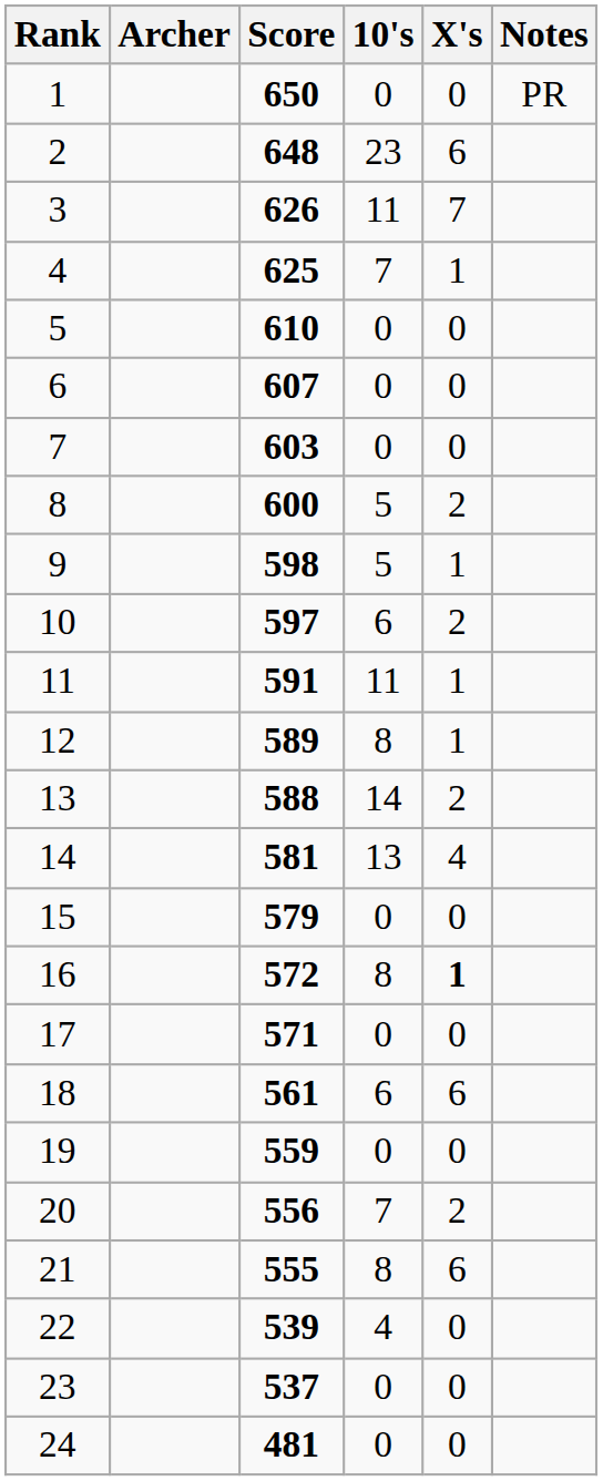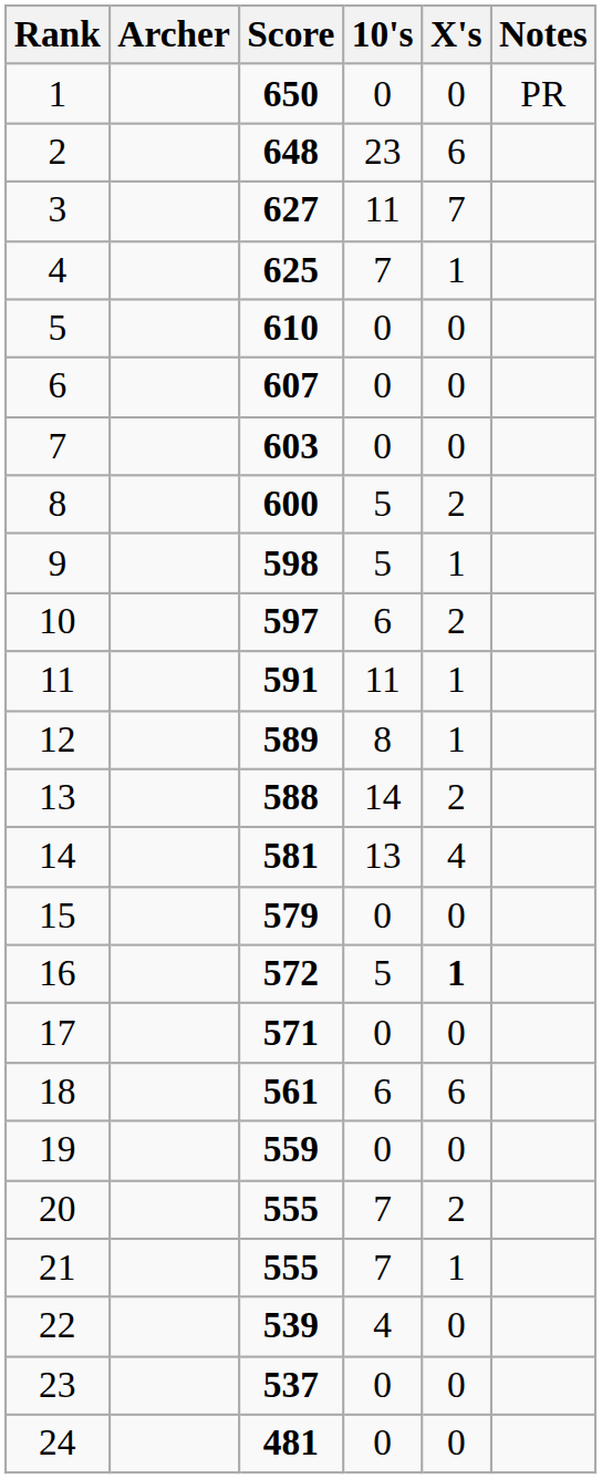 <table class="wikitable sortable" style="text-align:center">
 <tr>
 <th>Rank</th>
 <th>Archer</th>
 <th>Score</th>
 <th>10's</th>
 <th>X's</th>
 <th class="unsortable">Notes</th>
 </tr>
 <tr>
 <td>1</td>
 <td align=left></td>
 <td><strong>650</strong></td>
 <td>0</td>
 <td>0</td>
 <td>PR</td>
 </tr>
 <tr>
 <td>2</td>
 <td align=left></td>
 <td><strong>648</strong></td>
 <td>23</td>
 <td>6</td>
 <td></td>
 </tr>
 <tr>
 <td>3</td>
 <td align=left></td>
-<td><strong>626</strong></td>
+<td><strong>627</strong></td>
 <td>11</td>
 <td>7</td>
 <td></td>
 </tr>
 <tr>
 <td>4</td>
 <td align=left></td>
 <td><strong>625</strong></td>
 <td>7</td>
 <td>1</td>
 <td></td>
 </tr>
 <tr>
 <td>5</td>
 <td align=left></td>
 <td><strong>610</strong></td>
 <td>0</td>
 <td>0</td>
 <td></td>
 </tr>
 <tr>
 <td>6</td>
 <td align=left></td>
 <td><strong>607</strong></td>
 <td>0</td>
 <td>0</td>
 <td></td>
 </tr>
 <tr>
 <td>7</td>
 <td align=left></td>
 <td><strong>603</strong></td>
 <td>0</td>
 <td>0</td>
 <td></td>
 </tr>
 <tr>
 <td>8</td>
 <td align=left></td>
 <td><strong>600</strong></td>
 <td>5</td>
 <td>2</td>
 <td></td>
 </tr>
 <tr>
 <td>9</td>
 <td align=left></td>
 <td><strong>598</strong></td>
 <td>5</td>
 <td>1</td>
 <td></td>
 </tr>
 <tr>
 <td>10</td>
 <td align=left></td>
 <td><strong>597</strong></td>
 <td>6</td>
 <td>2</td>
 <td></td>
 </tr>
 <tr>
 <td>11</td>
 <td align=left></td>
 <td><strong>591</strong></td>
 <td>11</td>
 <td>1</td>
 <td></td>
 </tr>
 <tr>
 <td>12</td>
 <td align=left></td>
 <td><strong>589</strong></td>
 <td>8</td>
 <td>1</td>
 <td></td>
 </tr>
 <tr>
 <td>13</td>
 <td align=left></td>
 <td><strong>588</strong></td>
 <td>14</td>
 <td>2</td>
 <td></td>
 </tr>
 <tr>
 <td>14</td>
 <td align=left></td>
 <td><strong>581</strong></td>
 <td>13</td>
 <td>4</td>
 <td></td>
 </tr>
 <tr>
 <td>15</td>
 <td align=left></td>
 <td><strong>579</strong></td>
 <td>0</td>
 <td>0</td>
 <td></td>
 </tr>
 <tr>
 <td>16</td>
 <td align=left></td>
 <td><strong>572</strong></td>
-<td>8</td>
+<td>5</td>
 <td><strong>1</strong></td>
 <td></td>
 </tr>
 <tr>
 <td>17</td>
 <td align=left></td>
 <td><strong>571</strong></td>
 <td>0</td>
 <td>0</td>
 <td></td>
 </tr>
 <tr>
 <td>18</td>
 <td align=left></td>
 <td><strong>561</strong></td>
 <td>6</td>
 <td>6</td>
 <td></td>
 </tr>
 <tr>
 <td>19</td>
 <td align=left></td>
 <td><strong>559</strong></td>
 <td>0</td>
 <td>0</td>
 <td></td>
 </tr>
 <tr>
 <td>20</td>
 <td align=left></td>
-<td><strong>556</strong></td>
+<td><strong>555</strong></td>
 <td>7</td>
 <td>2</td>
 <td></td>
 </tr>
 <tr>
 <td>21</td>
 <td align=left></td>
 <td><strong>555</strong></td>
-<td>8</td>
-<td>6</td>
+<td>7</td>
+<td>1</td>
 <td></td>
 </tr>
 <tr>
 <td>22</td>
 <td align=left></td>
 <td><strong>539</strong></td>
 <td>4</td>
 <td>0</td>
 <td></td>
 </tr>
 <tr>
 <td>23</td>
 <td align=left></td>
 <td><strong>537</strong></td>
 <td>0</td>
 <td>0</td>
 <td></td>
 </tr>
 <tr>
 <td>24</td>
 <td align=left></td>
 <td><strong>481</strong></td>
 <td>0</td>
 <td>0</td>
 <td></td>
 </tr>
 </table>
